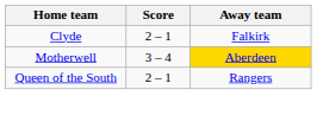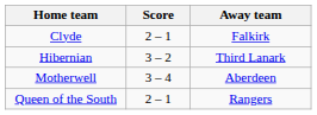 <table class="wikitable" style="text-align: center">
 <tr>
 <th width=140>Home team</th>
 <th width=70>Score</th>
 <th width=140>Away team</th>
 </tr>
 <tr>
 <td><a href='#'>Clyde</a></td>
 <td>2 – 1</td>
 <td><a href='#'>Falkirk</a></td>
 </tr>
 <tr>
+<td><a href='#'>Hibernian</a></td>
+<td>3 – 2</td>
+<td><a href='#'>Third Lanark</a></td>
+</tr>
+<tr>
 <td><a href='#'>Motherwell</a></td>
 <td>3 – 4</td>
-<td style="background: gold;"><a href='#'>Aberdeen</a></td>
+<td><a href='#'>Aberdeen</a></td>
 </tr>
 <tr>
 <td><a href='#'>Queen of the South</a></td>
 <td>2 – 1</td>
 <td><a href='#'>Rangers</a></td>
 </tr>
 </table>
